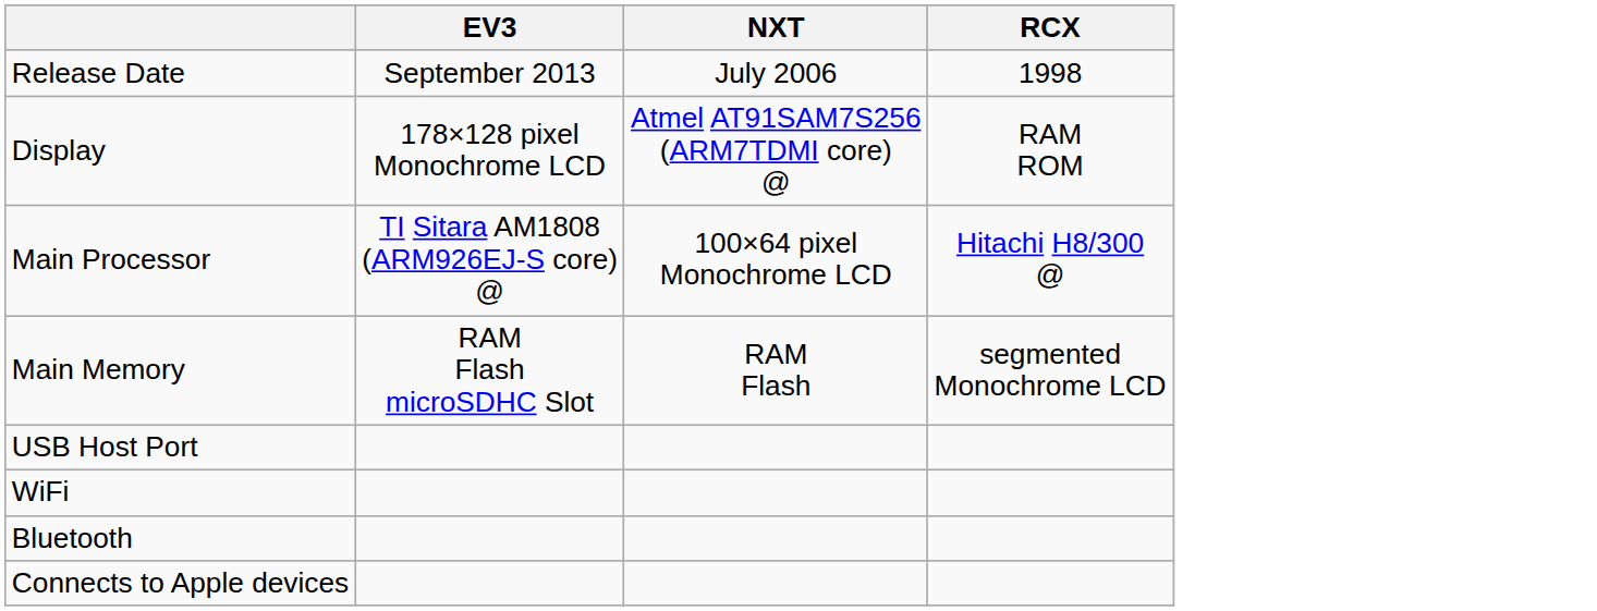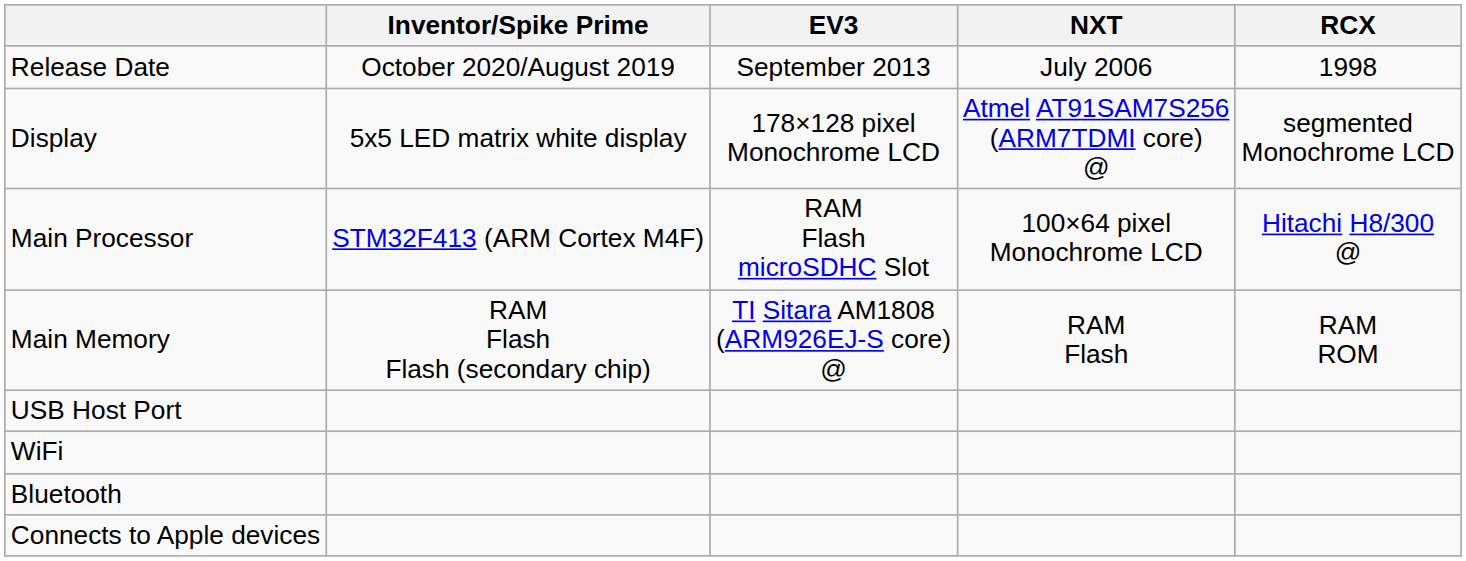 <table class="wikitable">
 <tr>
 <th></th>
+<th>Inventor/Spike Prime</th>
 <th>EV3</th>
 <th>NXT</th>
 <th>RCX</th>
 </tr>
 <tr>
 <td>Release Date</td>
+<td style="text-align:center">October 2020/August 2019</td>
 <td style="text-align:center">September 2013</td>
 <td style="text-align:center">July 2006</td>
 <td style="text-align:center">1998</td>
 </tr>
 <tr>
 <td>Display</td>
+<td style="text-align:center">5x5 LED matrix white display</td>
 <td style="text-align:center">178×128 pixel<br>Monochrome LCD</td>
 <td style="text-align:center"><a href='#'>Atmel</a> <a href='#'>AT91SAM7S256</a><br>(<a href='#'>ARM7TDMI</a> core)<br>@</td>
-<td style="text-align:center"> RAM<br> ROM</td>
+<td style="text-align:center">segmented<br>Monochrome LCD</td>
 </tr>
 <tr>
 <td>Main Processor</td>
-<td style="text-align:center"><a href='#'>TI</a> <a href='#'>Sitara</a> AM1808<br>(<a href='#'>ARM926EJ-S</a> core)<br>@</td>
+<td style="text-align:center"><a href='#'>STM32F413</a> (ARM Cortex M4F) </td>
+<td style="text-align:center"> RAM<br> Flash<br><a href='#'>microSDHC</a> Slot</td>
 <td style="text-align:center">100×64 pixel<br>Monochrome LCD</td>
 <td style="text-align:center"><a href='#'>Hitachi</a> <a href='#'>H8/300</a><br>@</td>
 </tr>
 <tr>
 <td>Main Memory</td>
-<td style="text-align:center"> RAM<br> Flash<br><a href='#'>microSDHC</a> Slot</td>
+<td style="text-align:center"> RAM<br>  Flash <br>  Flash (secondary chip)<br></td>
+<td style="text-align:center"><a href='#'>TI</a> <a href='#'>Sitara</a> AM1808<br>(<a href='#'>ARM926EJ-S</a> core)<br>@</td>
 <td style="text-align:center"> RAM<br> Flash</td>
-<td style="text-align:center">segmented<br>Monochrome LCD</td>
+<td style="text-align:center"> RAM<br> ROM</td>
 </tr>
 <tr>
 <td>USB Host Port</td>
+<td></td>
 <td></td>
 <td></td>
 <td></td>
 </tr>
 <tr>
 <td>WiFi</td>
 <td></td>
 <td></td>
 <td></td>
+<td></td>
 </tr>
 <tr>
 <td>Bluetooth</td>
+<td></td>
 <td></td>
 <td></td>
 <td></td>
 </tr>
 <tr>
 <td>Connects to Apple devices</td>
 <td></td>
 <td></td>
 <td></td>
+<td></td>
 </tr>
 </table>
